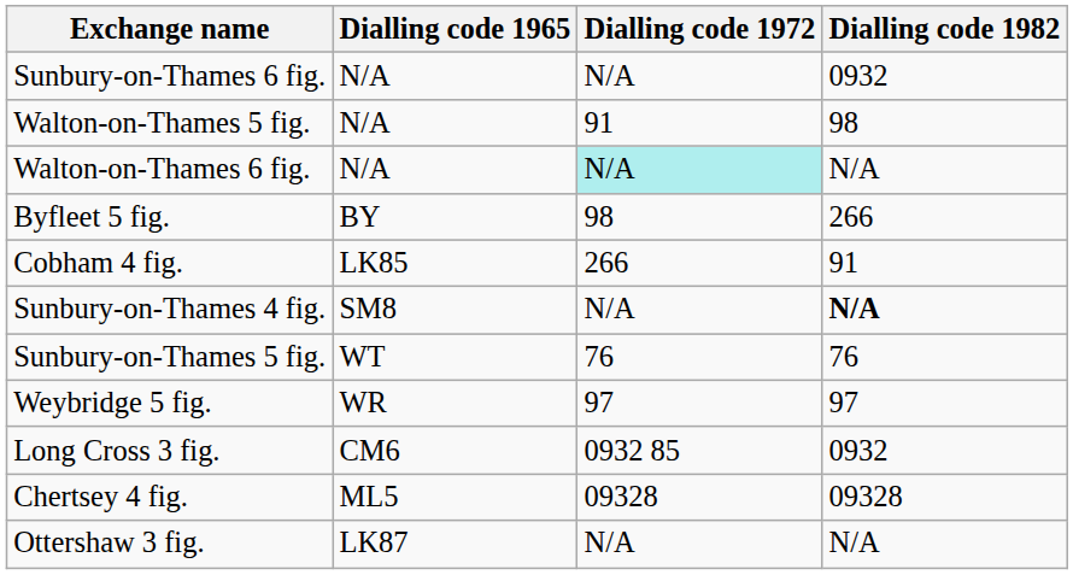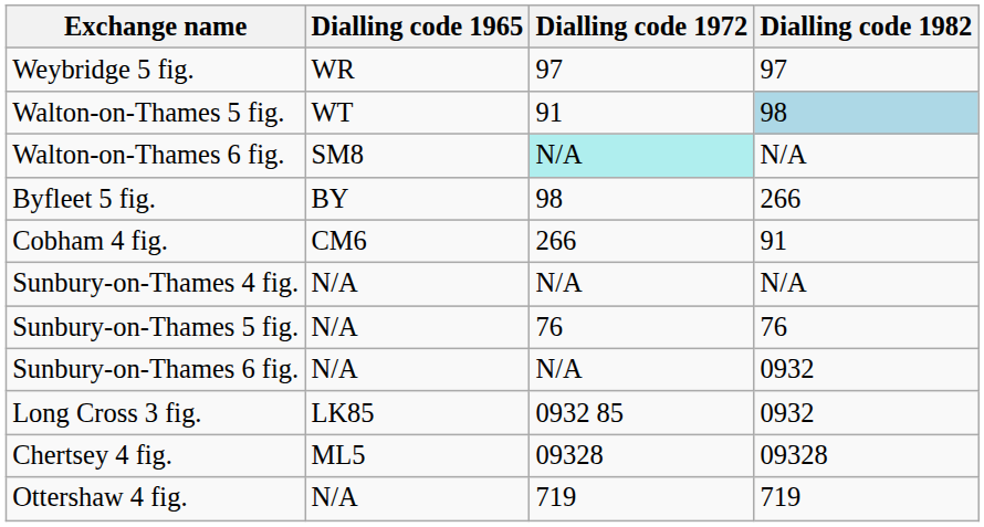 <table class="wikitable" style="width: auto; margin-left: 1.5em;">
 <tr>
 <th scope="col">Exchange name</th>
 <th scope="col">Dialling code 1965</th>
 <th scope="col">Dialling code 1972</th>
 <th scope="col">Dialling code 1982</th>
 </tr>
 <tr>
-<td>Sunbury-on-Thames 6 fig.</td>
-<td>N/A</td>
-<td>N/A</td>
-<td>0932</td>
+<td>Weybridge 5 fig.</td>
+<td>WR</td>
+<td>97</td>
+<td>97</td>
 </tr>
 <tr>
 <td>Walton-on-Thames 5 fig.</td>
-<td>N/A</td>
+<td>WT</td>
 <td>91</td>
-<td>98</td>
+<td style="background: lightblue;">98</td>
 </tr>
 <tr>
 <td>Walton-on-Thames 6 fig.</td>
-<td>N/A</td>
+<td>SM8</td>
 <td style="background: paleturquoise;">N/A</td>
 <td>N/A</td>
 </tr>
 <tr>
 <td>Byfleet 5 fig.</td>
 <td>BY</td>
 <td>98</td>
 <td>266</td>
 </tr>
 <tr>
 <td>Cobham 4 fig.</td>
-<td>LK85</td>
+<td>CM6</td>
 <td>266</td>
 <td>91</td>
 </tr>
 <tr>
 <td>Sunbury-on-Thames 4 fig.</td>
-<td>SM8</td>
 <td>N/A</td>
-<td><strong>N/A</strong></td>
+<td>N/A</td>
+<td>N/A</td>
 </tr>
 <tr>
 <td>Sunbury-on-Thames 5 fig.</td>
-<td>WT</td>
+<td>N/A</td>
 <td>76</td>
 <td>76</td>
 </tr>
 <tr>
-<td>Weybridge 5 fig.</td>
-<td>WR</td>
-<td>97</td>
-<td>97</td>
+<td>Sunbury-on-Thames 6 fig.</td>
+<td>N/A</td>
+<td>N/A</td>
+<td>0932</td>
 </tr>
 <tr>
 <td>Long Cross 3 fig.</td>
-<td>CM6</td>
+<td>LK85</td>
 <td>0932 85</td>
 <td>0932</td>
 </tr>
 <tr>
 <td>Chertsey 4 fig.</td>
 <td>ML5</td>
 <td>09328</td>
 <td>09328</td>
 </tr>
 <tr>
-<td>Ottershaw 3 fig.</td>
-<td>LK87</td>
+<td>Ottershaw 4 fig.</td>
 <td>N/A</td>
-<td>N/A</td>
+<td>719</td>
+<td>719</td>
 </tr>
 </table>
